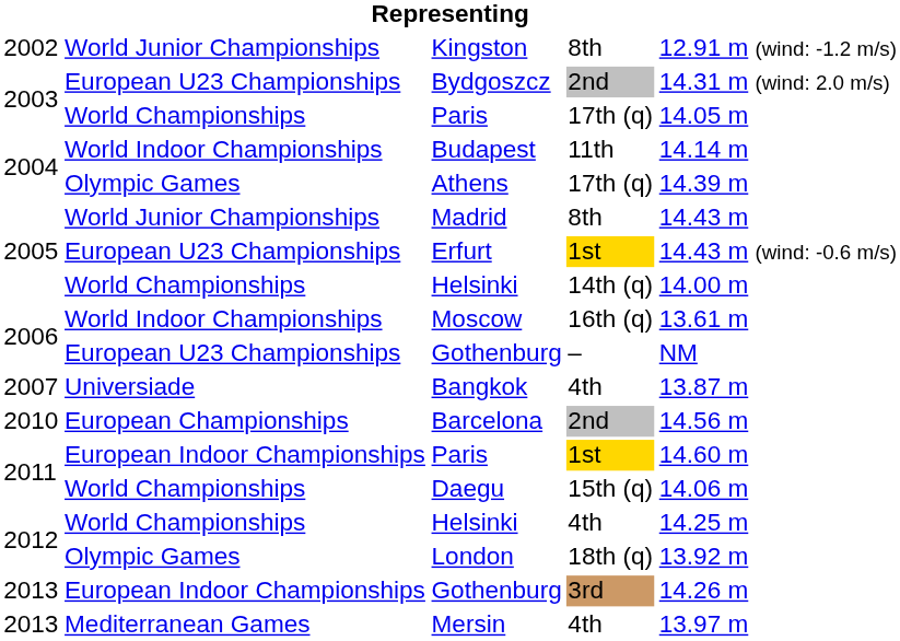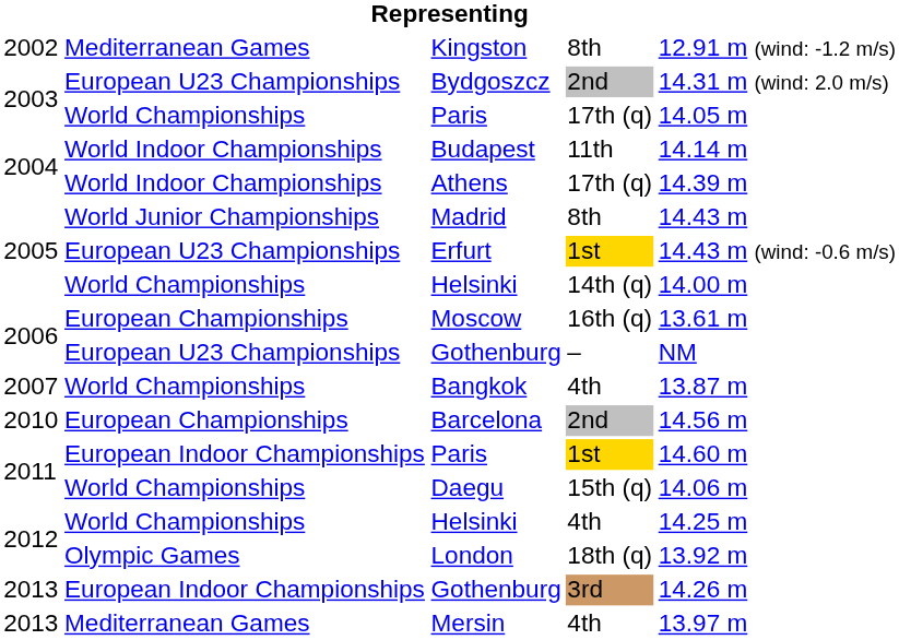 <table>
 <tr>
 <th colspan="6">Representing </th>
 </tr>
 <tr>
 <td>2002</td>
-<td align=left><a href='#'>World Junior Championships</a></td>
+<td rowspan=1 align=left><a href='#'>Mediterranean Games</a></td>
 <td align=left> <a href='#'>Kingston</a></td>
 <td>8th</td>
 <td><a href='#'>12.91 m</a>  <small>(wind: -1.2 m/s)</small></td>
 </tr>
 <tr>
 <td rowspan=2>2003</td>
 <td align=left><a href='#'>European U23 Championships</a></td>
 <td align="left"> <a href='#'>Bydgoszcz</a></td>
 <td bgcolor="silver">2nd</td>
 <td><a href='#'>14.31 m</a> <small>(wind: 2.0 m/s)</small></td>
 </tr>
 <tr>
 <td align=left><a href='#'>World Championships</a></td>
 <td align=left> <a href='#'>Paris</a></td>
 <td>17th (q)</td>
 <td><a href='#'>14.05 m</a></td>
 </tr>
 <tr>
 <td rowspan=2>2004</td>
 <td align=left><a href='#'>World Indoor Championships</a></td>
 <td align=left> <a href='#'>Budapest</a></td>
 <td>11th</td>
 <td><a href='#'>14.14 m</a></td>
 </tr>
 <tr>
-<td align=left><a href='#'>Olympic Games</a></td>
+<td align=left><a href='#'>World Indoor Championships</a></td>
 <td align=left> <a href='#'>Athens</a></td>
 <td>17th (q)</td>
 <td><a href='#'>14.39 m</a></td>
 </tr>
 <tr>
 <td rowspan=3>2005</td>
 <td align=left><a href='#'>World Junior Championships</a></td>
 <td align=left> <a href='#'>Madrid</a></td>
 <td>8th</td>
 <td><a href='#'>14.43 m</a></td>
 </tr>
 <tr>
 <td align=left><a href='#'>European U23 Championships</a></td>
 <td align=left> <a href='#'>Erfurt</a></td>
 <td bgcolor="gold">1st</td>
 <td><a href='#'>14.43 m</a> <small>(wind: -0.6 m/s)</small></td>
 </tr>
 <tr>
 <td align=left><a href='#'>World Championships</a></td>
 <td align=left> <a href='#'>Helsinki</a></td>
 <td>14th (q)</td>
 <td><a href='#'>14.00 m</a></td>
 </tr>
 <tr>
 <td rowspan=2>2006</td>
-<td align=left><a href='#'>World Indoor Championships</a></td>
+<td align=left><a href='#'>European Championships</a></td>
 <td align=left> <a href='#'>Moscow</a></td>
 <td>16th (q)</td>
 <td><a href='#'>13.61 m</a></td>
 </tr>
 <tr>
 <td align=left><a href='#'>European U23 Championships</a></td>
 <td align=left> <a href='#'>Gothenburg</a></td>
 <td>–</td>
 <td><a href='#'>NM</a></td>
 </tr>
 <tr>
 <td>2007</td>
-<td align=left><a href='#'>Universiade</a></td>
+<td align=left><a href='#'>World Championships</a></td>
 <td align=left> <a href='#'>Bangkok</a></td>
 <td>4th</td>
 <td><a href='#'>13.87 m</a></td>
 </tr>
 <tr>
 <td>2010</td>
 <td align=left><a href='#'>European Championships</a></td>
 <td align=left> <a href='#'>Barcelona</a></td>
 <td bgcolor="silver">2nd</td>
 <td><a href='#'>14.56 m</a></td>
 </tr>
 <tr>
 <td rowspan=2>2011</td>
 <td align=left><a href='#'>European Indoor Championships</a></td>
 <td align=left> <a href='#'>Paris</a></td>
 <td bgcolor="gold">1st</td>
 <td><a href='#'>14.60 m</a></td>
 </tr>
 <tr>
 <td align=left><a href='#'>World Championships</a></td>
 <td align=left> <a href='#'>Daegu</a></td>
 <td>15th (q)</td>
 <td><a href='#'>14.06 m</a></td>
 </tr>
 <tr>
 <td rowspan=2>2012</td>
 <td align=left><a href='#'>World Championships</a></td>
 <td align=left> <a href='#'>Helsinki</a></td>
 <td>4th</td>
 <td><a href='#'>14.25 m</a></td>
 </tr>
 <tr>
 <td align=left><a href='#'>Olympic Games</a></td>
 <td align=left> <a href='#'>London</a></td>
 <td>18th (q)</td>
 <td><a href='#'>13.92 m</a></td>
 </tr>
 <tr>
 <td rowspan=1>2013</td>
 <td rowspan=1 align=left><a href='#'>European Indoor Championships</a></td>
 <td rowspan=1 align=left> <a href='#'>Gothenburg</a></td>
 <td bgcolor=cc9966>3rd</td>
 <td><a href='#'>14.26 m</a> </td>
 </tr>
 <tr>
 <td rowspan=1>2013</td>
 <td rowspan=1 align=left><a href='#'>Mediterranean Games</a></td>
 <td rowspan=1 align=left> <a href='#'>Mersin</a></td>
 <td>4th</td>
 <td><a href='#'>13.97 m</a></td>
 </tr>
 </table>
